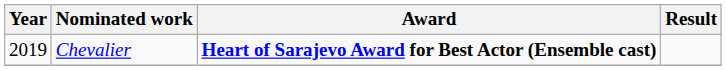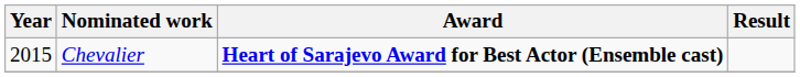 <table class="wikitable">
 <tr>
 <th>Year</th>
 <th>Nominated work</th>
 <th>Award</th>
 <th>Result</th>
 </tr>
 <tr>
-<td>2019</td>
+<td>2015</td>
 <td><em><a href='#'>Chevalier</a></em></td>
 <td><strong><a href='#'>Heart of Sarajevo Award</a> for Best Actor (Ensemble cast)</strong></td>
 <td></td>
 </tr>
 <tr>
 </tr>
 </table>
